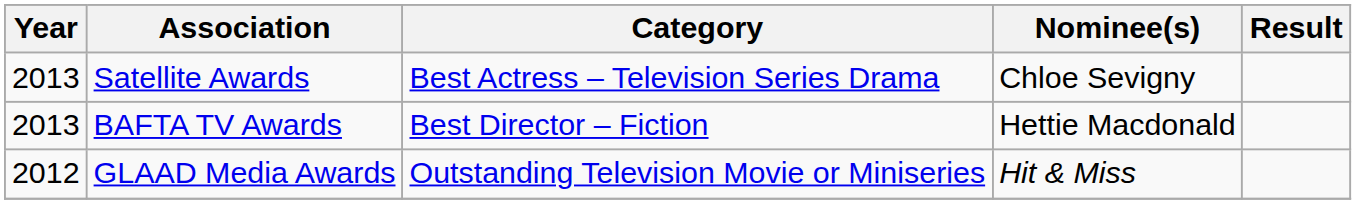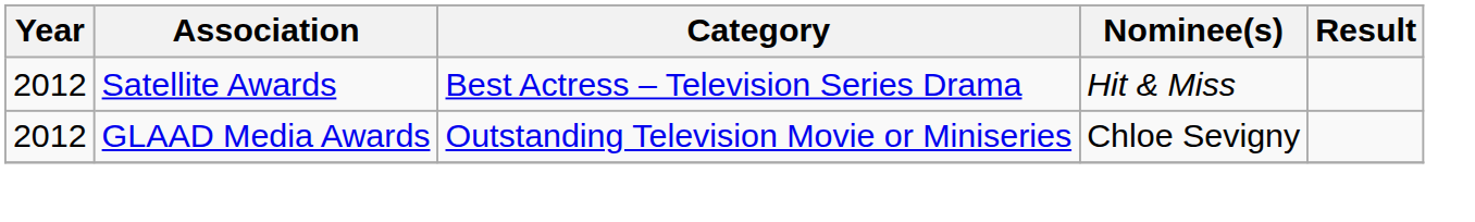 <table class="wikitable sortable">
 <tr>
 <th>Year</th>
 <th>Association</th>
 <th>Category</th>
 <th>Nominee(s)</th>
 <th>Result</th>
 </tr>
 <tr>
-<td>2013</td>
+<td>2012</td>
 <td><a href='#'>Satellite Awards</a></td>
 <td><a href='#'>Best Actress – Television Series Drama</a></td>
-<td>Chloe Sevigny</td>
-<td></td>
-</tr>
-<tr>
-<td>2013</td>
-<td><a href='#'>BAFTA TV Awards</a></td>
-<td><a href='#'>Best Director – Fiction</a></td>
-<td>Hettie Macdonald</td>
+<td><em>Hit & Miss</em></td>
 <td></td>
 </tr>
 <tr>
 <td>2012</td>
 <td><a href='#'>GLAAD Media Awards</a></td>
 <td><a href='#'>Outstanding Television Movie or Miniseries</a></td>
-<td><em>Hit & Miss</em></td>
+<td>Chloe Sevigny</td>
 <td></td>
 </tr>
 <tr>
 </tr>
 </table>
